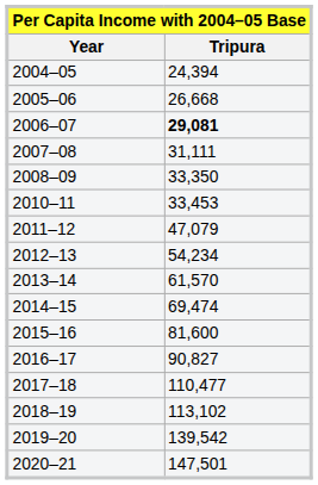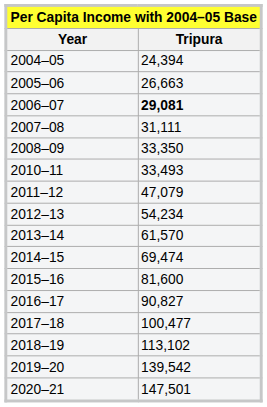 <table class="wikitable"  style="float:right; margin:0 0 1em 1em; background:#f4f5f6; border:#c6c7c8 solid; font-size:90%;">
 <tr>
 <td colspan="2" style="background:#FFFF31; text-align:center;"><strong>Per Capita Income with 2004–05 Base</strong></td>
 </tr>
 <tr>
 <th>Year</th>
 <th>Tripura</th>
 </tr>
 <tr>
 <td>2004–05</td>
 <td>24,394</td>
 </tr>
 <tr>
 <td>2005–06</td>
-<td>26,668</td>
+<td>26,663</td>
 </tr>
 <tr>
 <td>2006–07</td>
 <td><strong>29,081</strong></td>
 </tr>
 <tr>
 <td>2007–08</td>
 <td>31,111</td>
 </tr>
 <tr>
 <td>2008–09</td>
 <td>33,350</td>
 </tr>
 <tr>
 <td>2010–11</td>
-<td>33,453</td>
+<td>33,493</td>
 </tr>
 <tr>
 <td>2011–12</td>
 <td>47,079</td>
 </tr>
 <tr>
 <td>2012–13</td>
 <td>54,234</td>
 </tr>
 <tr>
 <td>2013–14</td>
 <td>61,570</td>
 </tr>
 <tr>
 <td>2014–15</td>
 <td>69,474</td>
 </tr>
 <tr>
 <td>2015–16</td>
 <td>81,600</td>
 </tr>
 <tr>
 <td>2016–17</td>
 <td>90,827</td>
 </tr>
 <tr>
 <td>2017–18</td>
-<td>110,477</td>
+<td>100,477</td>
 </tr>
 <tr>
 <td>2018–19</td>
 <td>113,102</td>
 </tr>
 <tr>
 <td>2019–20</td>
 <td>139,542</td>
 </tr>
 <tr>
 <td>2020–21</td>
 <td>147,501</td>
 </tr>
 </table>
